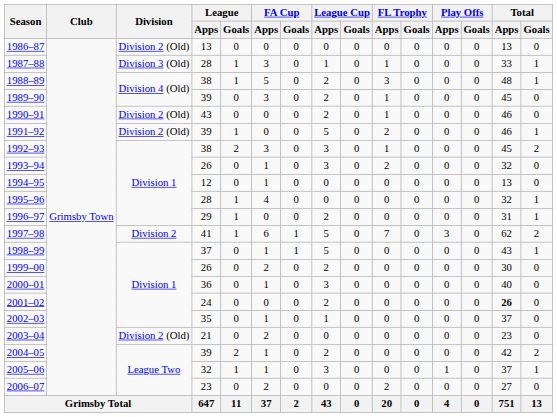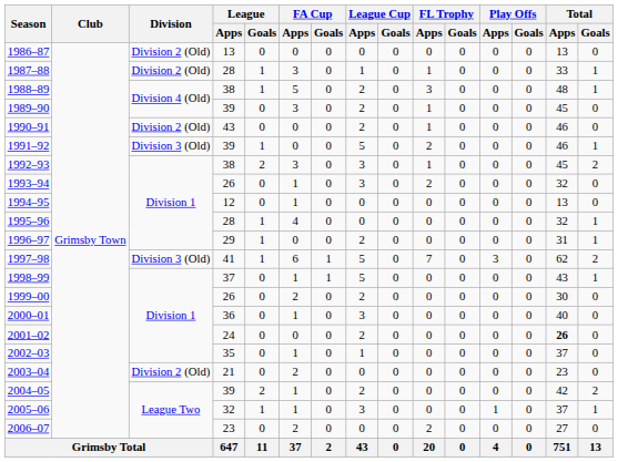 <table class="wikitable" border="1" style="text-align: center;">
 <tr>
 <th rowspan="2">Season</th>
 <th rowspan="2">Club</th>
 <th rowspan="2">Division</th>
 <th colspan="2">League</th>
 <th colspan="2"><a href='#'>FA Cup</a></th>
 <th colspan="2"><a href='#'>League Cup</a></th>
 <th colspan="2"><a href='#'>FL Trophy</a></th>
 <th colspan="2"><a href='#'>Play Offs</a></th>
 <th colspan="2">Total</th>
 </tr>
 <tr>
 <th>Apps</th>
 <th>Goals</th>
 <th>Apps</th>
 <th>Goals</th>
 <th>Apps</th>
 <th>Goals</th>
 <th>Apps</th>
 <th>Goals</th>
 <th>Apps</th>
 <th>Goals</th>
 <th>Apps</th>
 <th>Goals</th>
 </tr>
 <tr>
 <td><a href='#'>1986–87</a></td>
 <td rowspan="21"><a href='#'>Grimsby Town</a></td>
 <td><a href='#'>Division 2</a> (Old)</td>
 <td>13</td>
 <td>0</td>
 <td>0</td>
 <td>0</td>
 <td>0</td>
 <td>0</td>
 <td>0</td>
 <td>0</td>
 <td>0</td>
 <td>0</td>
 <td>13</td>
 <td>0</td>
 </tr>
 <tr>
 <td><a href='#'>1987–88</a></td>
-<td><a href='#'>Division 3</a> (Old)</td>
+<td><a href='#'>Division 2</a> (Old)</td>
 <td>28</td>
 <td>1</td>
 <td>3</td>
 <td>0</td>
 <td>1</td>
 <td>0</td>
 <td>1</td>
 <td>0</td>
 <td>0</td>
 <td>0</td>
 <td>33</td>
 <td>1</td>
 </tr>
 <tr>
 <td><a href='#'>1988–89</a></td>
 <td rowspan="2"><a href='#'>Division 4</a> (Old)</td>
 <td>38</td>
 <td>1</td>
 <td>5</td>
 <td>0</td>
 <td>2</td>
 <td>0</td>
 <td>3</td>
 <td>0</td>
 <td>0</td>
 <td>0</td>
 <td>48</td>
 <td>1</td>
 </tr>
 <tr>
 <td><a href='#'>1989–90</a></td>
 <td>39</td>
 <td>0</td>
 <td>3</td>
 <td>0</td>
 <td>2</td>
 <td>0</td>
 <td>1</td>
 <td>0</td>
 <td>0</td>
 <td>0</td>
 <td>45</td>
 <td>0</td>
 </tr>
 <tr>
 <td><a href='#'>1990–91</a></td>
 <td><a href='#'>Division 2</a> (Old)</td>
 <td>43</td>
 <td>0</td>
 <td>0</td>
 <td>0</td>
 <td>2</td>
 <td>0</td>
 <td>1</td>
 <td>0</td>
 <td>0</td>
 <td>0</td>
 <td>46</td>
 <td>0</td>
 </tr>
 <tr>
 <td><a href='#'>1991–92</a></td>
-<td><a href='#'>Division 2</a> (Old)</td>
+<td><a href='#'>Division 3</a> (Old)</td>
 <td>39</td>
 <td>1</td>
 <td>0</td>
 <td>0</td>
 <td>5</td>
 <td>0</td>
 <td>2</td>
 <td>0</td>
 <td>0</td>
 <td>0</td>
 <td>46</td>
 <td>1</td>
 </tr>
 <tr>
 <td><a href='#'>1992–93</a></td>
 <td rowspan="5"><a href='#'>Division 1</a></td>
 <td>38</td>
 <td>2</td>
 <td>3</td>
 <td>0</td>
 <td>3</td>
 <td>0</td>
 <td>1</td>
 <td>0</td>
 <td>0</td>
 <td>0</td>
 <td>45</td>
 <td>2</td>
 </tr>
 <tr>
 <td><a href='#'>1993–94</a></td>
 <td>26</td>
 <td>0</td>
 <td>1</td>
 <td>0</td>
 <td>3</td>
 <td>0</td>
 <td>2</td>
 <td>0</td>
 <td>0</td>
 <td>0</td>
 <td>32</td>
 <td>0</td>
 </tr>
 <tr>
 <td><a href='#'>1994–95</a></td>
 <td>12</td>
 <td>0</td>
 <td>1</td>
 <td>0</td>
 <td>0</td>
 <td>0</td>
 <td>0</td>
 <td>0</td>
 <td>0</td>
 <td>0</td>
 <td>13</td>
 <td>0</td>
 </tr>
 <tr>
 <td><a href='#'>1995–96</a></td>
 <td>28</td>
 <td>1</td>
 <td>4</td>
 <td>0</td>
 <td>0</td>
 <td>0</td>
 <td>0</td>
 <td>0</td>
 <td>0</td>
 <td>0</td>
 <td>32</td>
 <td>1</td>
 </tr>
 <tr>
 <td><a href='#'>1996–97</a></td>
 <td>29</td>
 <td>1</td>
 <td>0</td>
 <td>0</td>
 <td>2</td>
 <td>0</td>
 <td>0</td>
 <td>0</td>
 <td>0</td>
 <td>0</td>
 <td>31</td>
 <td>1</td>
 </tr>
 <tr>
 <td><a href='#'>1997–98</a></td>
-<td><a href='#'>Division 2</a></td>
+<td><a href='#'>Division 3</a> (Old)</td>
 <td>41</td>
 <td>1</td>
 <td>6</td>
 <td>1</td>
 <td>5</td>
 <td>0</td>
 <td>7</td>
 <td>0</td>
 <td>3</td>
 <td>0</td>
 <td>62</td>
 <td>2</td>
 </tr>
 <tr>
 <td><a href='#'>1998–99</a></td>
 <td rowspan="5"><a href='#'>Division 1</a></td>
 <td>37</td>
 <td>0</td>
 <td>1</td>
 <td>1</td>
 <td>5</td>
 <td>0</td>
 <td>0</td>
 <td>0</td>
 <td>0</td>
 <td>0</td>
 <td>43</td>
 <td>1</td>
 </tr>
 <tr>
 <td><a href='#'>1999–00</a></td>
 <td>26</td>
 <td>0</td>
 <td>2</td>
 <td>0</td>
 <td>2</td>
 <td>0</td>
 <td>0</td>
 <td>0</td>
 <td>0</td>
 <td>0</td>
 <td>30</td>
 <td>0</td>
 </tr>
 <tr>
 <td><a href='#'>2000–01</a></td>
 <td>36</td>
 <td>0</td>
 <td>1</td>
 <td>0</td>
 <td>3</td>
 <td>0</td>
 <td>0</td>
 <td>0</td>
 <td>0</td>
 <td>0</td>
 <td>40</td>
 <td>0</td>
 </tr>
 <tr>
 <td><a href='#'>2001–02</a></td>
 <td>24</td>
 <td>0</td>
 <td>0</td>
 <td>0</td>
 <td>2</td>
 <td>0</td>
 <td>0</td>
 <td>0</td>
 <td>0</td>
 <td>0</td>
 <td><strong>26</strong></td>
 <td>0</td>
 </tr>
 <tr>
 <td><a href='#'>2002–03</a></td>
 <td>35</td>
 <td>0</td>
 <td>1</td>
 <td>0</td>
 <td>1</td>
 <td>0</td>
 <td>0</td>
 <td>0</td>
 <td>0</td>
 <td>0</td>
 <td>37</td>
 <td>0</td>
 </tr>
 <tr>
 <td><a href='#'>2003–04</a></td>
 <td><a href='#'>Division 2</a> (Old)</td>
 <td>21</td>
 <td>0</td>
 <td>2</td>
 <td>0</td>
 <td>0</td>
 <td>0</td>
 <td>0</td>
 <td>0</td>
 <td>0</td>
 <td>0</td>
 <td>23</td>
 <td>0</td>
 </tr>
 <tr>
 <td><a href='#'>2004–05</a></td>
 <td rowspan="3"><a href='#'>League Two</a></td>
 <td>39</td>
 <td>2</td>
 <td>1</td>
 <td>0</td>
 <td>2</td>
 <td>0</td>
 <td>0</td>
 <td>0</td>
 <td>0</td>
 <td>0</td>
 <td>42</td>
 <td>2</td>
 </tr>
 <tr>
 <td><a href='#'>2005–06</a></td>
 <td>32</td>
 <td>1</td>
 <td>1</td>
 <td>0</td>
 <td>3</td>
 <td>0</td>
 <td>0</td>
 <td>0</td>
 <td>1</td>
 <td>0</td>
 <td>37</td>
 <td>1</td>
 </tr>
 <tr>
 <td><a href='#'>2006–07</a></td>
 <td>23</td>
 <td>0</td>
 <td>2</td>
 <td>0</td>
 <td>0</td>
 <td>0</td>
 <td>2</td>
 <td>0</td>
 <td>0</td>
 <td>0</td>
 <td>27</td>
 <td>0</td>
 </tr>
 <tr>
 <th colspan="3">Grimsby Total</th>
 <th>647</th>
 <th>11</th>
 <th>37</th>
 <th>2</th>
 <th>43</th>
 <th>0</th>
 <th>20</th>
 <th>0</th>
 <th>4</th>
 <th>0</th>
 <th>751</th>
 <th>13</th>
 </tr>
 </table>
